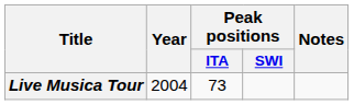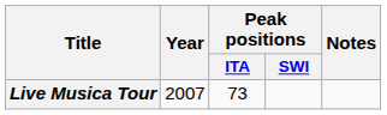 <table class="wikitable plainrowheaders" style="text-align:center">
 <tr>
 <th scope="col" rowspan="2">Title</th>
 <th scope="col" rowspan="2">Year</th>
 <th scope="col" colspan="2">Peak positions</th>
 <th scope="col" rowspan="2">Notes</th>
 </tr>
 <tr>
 <th scope="col" style="width:3em;font-size:90%;"><a href='#'>ITA</a><br></th>
 <th scope="col" style="width:3em;font-size:90%;"><a href='#'>SWI</a><br></th>
 </tr>
 <tr>
 <th scope="row"><em>Live Musica Tour</em></th>
-<td>2004</td>
+<td>2007</td>
 <td>73</td>
 <td></td>
 <td></td>
 </tr>
 </table>
